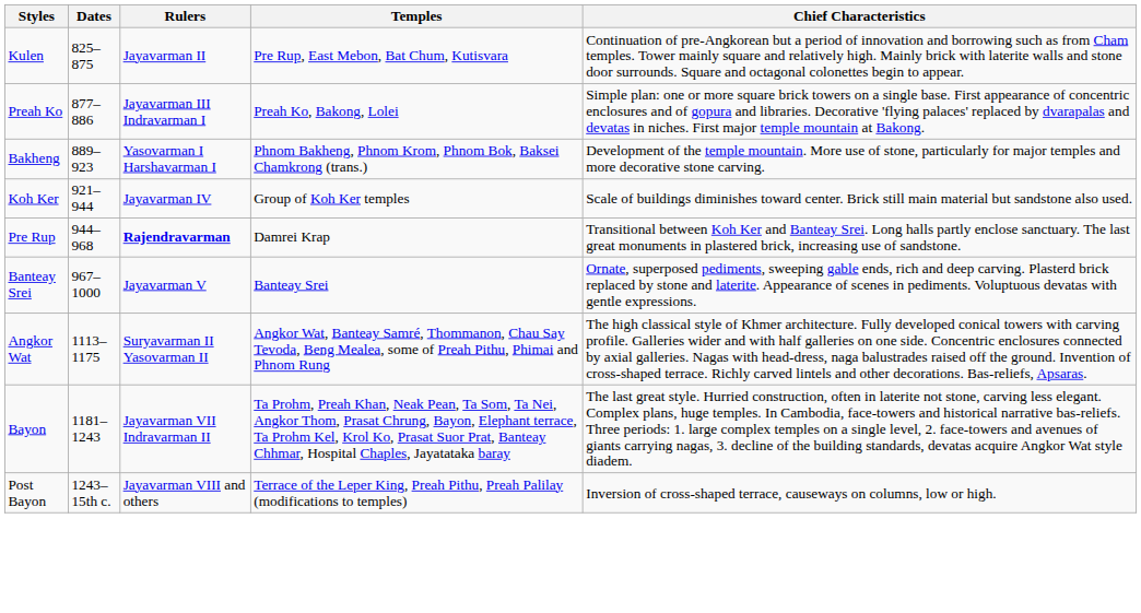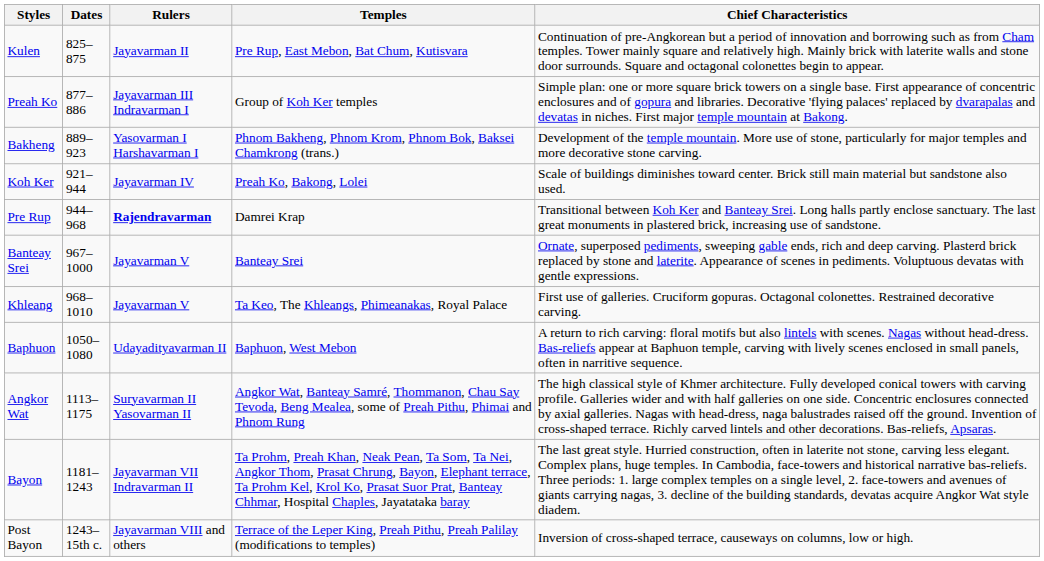 <table class="wikitable">
 <tr>
 <th>Styles</th>
 <th>Dates</th>
 <th>Rulers</th>
 <th>Temples</th>
 <th>Chief Characteristics</th>
 </tr>
 <tr>
 <td><a href='#'>Kulen</a></td>
 <td>825–875</td>
 <td><a href='#'>Jayavarman II</a></td>
 <td><a href='#'>Pre Rup</a>, <a href='#'>East Mebon</a>, <a href='#'>Bat Chum</a>, <a href='#'>Kutisvara</a></td>
 <td>Continuation of pre-Angkorean but a period of innovation and borrowing such as from <a href='#'>Cham</a> temples. Tower mainly square and relatively high. Mainly brick with laterite walls and stone door surrounds. Square and octagonal colonettes begin to appear.</td>
 </tr>
 <tr>
 <td><a href='#'>Preah Ko</a></td>
 <td>877–886</td>
 <td><a href='#'>Jayavarman III</a> <a href='#'>Indravarman I</a></td>
-<td><a href='#'>Preah Ko</a>, <a href='#'>Bakong</a>, <a href='#'>Lolei</a></td>
+<td>Group of <a href='#'>Koh Ker</a> temples</td>
 <td>Simple plan: one or more square brick towers on a single base. First appearance of concentric enclosures and of <a href='#'>gopura</a> and libraries. Decorative 'flying palaces' replaced by <a href='#'>dvarapalas</a> and <a href='#'>devatas</a> in niches. First major <a href='#'>temple mountain</a> at <a href='#'>Bakong</a>.</td>
 </tr>
 <tr>
 <td><a href='#'>Bakheng</a></td>
 <td>889–923</td>
 <td><a href='#'>Yasovarman I</a> <a href='#'>Harshavarman I</a></td>
 <td><a href='#'>Phnom Bakheng</a>, <a href='#'>Phnom Krom</a>, <a href='#'>Phnom Bok</a>, <a href='#'>Baksei Chamkrong</a> (trans.)</td>
 <td>Development of the <a href='#'>temple mountain</a>. More use of stone, particularly for major temples and more decorative stone carving.</td>
 </tr>
 <tr>
 <td><a href='#'>Koh Ker</a></td>
 <td>921–944</td>
 <td><a href='#'>Jayavarman IV</a></td>
-<td>Group of <a href='#'>Koh Ker</a> temples</td>
+<td><a href='#'>Preah Ko</a>, <a href='#'>Bakong</a>, <a href='#'>Lolei</a></td>
 <td>Scale of buildings diminishes toward center. Brick still main material but sandstone also used.</td>
 </tr>
 <tr>
 <td><a href='#'>Pre Rup</a></td>
 <td>944–968</td>
 <td><strong><a href='#'>Rajendravarman</a></strong></td>
 <td>Damrei Krap</td>
 <td>Transitional between <a href='#'>Koh Ker</a> and <a href='#'>Banteay Srei</a>. Long halls partly enclose sanctuary. The last great monuments in plastered brick, increasing use of sandstone.</td>
 </tr>
 <tr>
 <td><a href='#'>Banteay Srei</a></td>
 <td>967–1000</td>
 <td><a href='#'>Jayavarman V</a></td>
 <td><a href='#'>Banteay Srei</a></td>
 <td><a href='#'>Ornate</a>, superposed <a href='#'>pediments</a>, sweeping <a href='#'>gable</a> ends, rich and deep carving. Plasterd brick replaced by stone and <a href='#'>laterite</a>. Appearance of scenes in pediments. Voluptuous devatas with gentle expressions.</td>
+</tr>
+<tr>
+<td><a href='#'>Khleang</a></td>
+<td>968–1010</td>
+<td><a href='#'>Jayavarman V</a></td>
+<td><a href='#'>Ta Keo</a>, The <a href='#'>Khleangs</a>, <a href='#'>Phimeanakas</a>, Royal Palace</td>
+<td>First use of galleries. Cruciform gopuras. Octagonal colonettes. Restrained decorative carving.</td>
+</tr>
+<tr>
+<td><a href='#'>Baphuon</a></td>
+<td>1050–1080</td>
+<td><a href='#'>Udayadityavarman II</a></td>
+<td><a href='#'>Baphuon</a>, <a href='#'>West Mebon</a></td>
+<td>A return to rich carving: floral motifs but also <a href='#'>lintels</a> with scenes. <a href='#'>Nagas</a> without head-dress. <a href='#'>Bas-reliefs</a> appear at Baphuon temple, carving with lively scenes enclosed in small panels, often in narritive sequence.</td>
 </tr>
 <tr>
 <td><a href='#'>Angkor Wat</a></td>
 <td>1113–1175</td>
 <td><a href='#'>Suryavarman II</a> <a href='#'>Yasovarman II</a></td>
 <td><a href='#'>Angkor Wat</a>, <a href='#'>Banteay Samré</a>, <a href='#'>Thommanon</a>, <a href='#'>Chau Say Tevoda</a>, <a href='#'>Beng Mealea</a>, some of <a href='#'>Preah Pithu</a>, <a href='#'>Phimai</a> and <a href='#'>Phnom Rung</a></td>
 <td>The high classical style of Khmer architecture. Fully developed conical towers with carving profile. Galleries wider and with half galleries on one side. Concentric enclosures connected by axial galleries. Nagas with head-dress, naga balustrades raised off the ground. Invention of cross-shaped terrace. Richly carved lintels and other decorations. Bas-reliefs, <a href='#'>Apsaras</a>.</td>
 </tr>
 <tr>
 <td><a href='#'>Bayon</a></td>
 <td>1181–1243</td>
 <td><a href='#'>Jayavarman VII</a> <a href='#'>Indravarman II</a></td>
 <td><a href='#'>Ta Prohm</a>, <a href='#'>Preah Khan</a>, <a href='#'>Neak Pean</a>, <a href='#'>Ta Som</a>, <a href='#'>Ta Nei</a>, <a href='#'>Angkor Thom</a>, <a href='#'>Prasat Chrung</a>, <a href='#'>Bayon</a>, <a href='#'>Elephant terrace</a>, <a href='#'>Ta Prohm Kel</a>, <a href='#'>Krol Ko</a>, <a href='#'>Prasat Suor Prat</a>, <a href='#'>Banteay Chhmar</a>, Hospital <a href='#'>Chaples</a>, Jayatataka <a href='#'>baray</a></td>
 <td>The last great style. Hurried construction, often in laterite not stone, carving less elegant. Complex plans, huge temples. In Cambodia, face-towers and historical narrative bas-reliefs. Three periods: 1. large complex temples on a single level, 2. face-towers and avenues of giants carrying nagas, 3. decline of the building standards, devatas acquire Angkor Wat style diadem.</td>
 </tr>
 <tr>
 <td>Post Bayon</td>
 <td>1243–15th c.</td>
 <td><a href='#'>Jayavarman VIII</a> and others</td>
 <td><a href='#'>Terrace of the Leper King</a>, <a href='#'>Preah Pithu</a>, <a href='#'>Preah Palilay</a> (modifications to temples)</td>
 <td>Inversion of cross-shaped terrace, causeways on columns, low or high.</td>
 </tr>
 </table>
